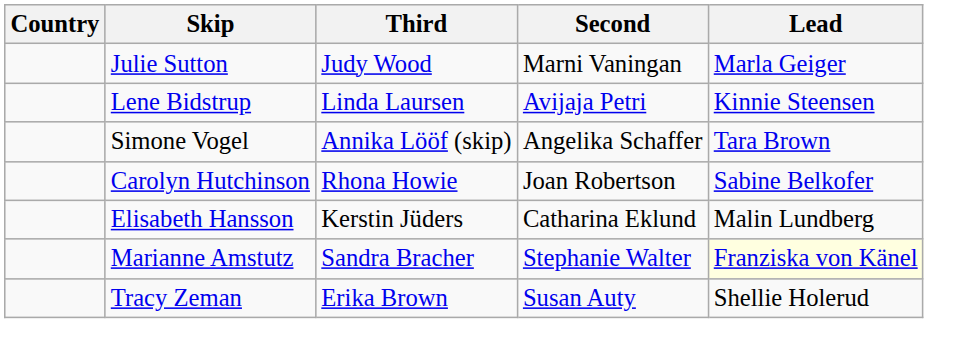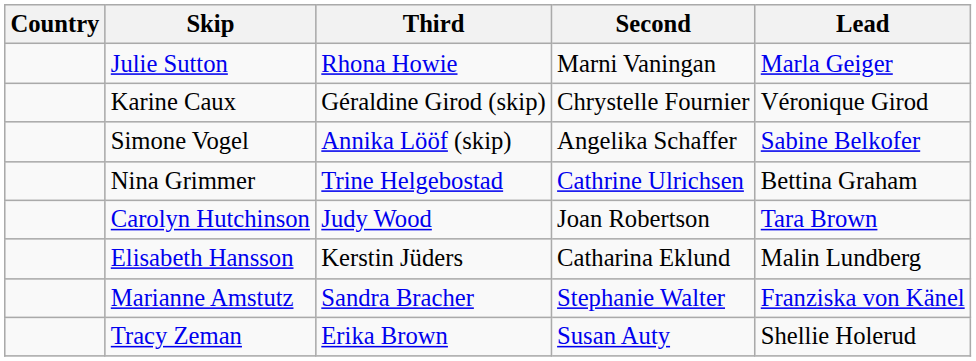 <table class=wikitable>
 <tr>
 <th>Country</th>
 <th>Skip</th>
 <th>Third</th>
 <th>Second</th>
 <th>Lead</th>
 </tr>
 <tr>
 <td></td>
 <td><a href='#'>Julie Sutton</a></td>
-<td><a href='#'>Judy Wood</a></td>
+<td><a href='#'>Rhona Howie</a></td>
 <td>Marni Vaningan</td>
 <td><a href='#'>Marla Geiger</a></td>
 </tr>
 <tr>
 <td></td>
-<td><a href='#'>Lene Bidstrup</a></td>
-<td><a href='#'>Linda Laursen</a></td>
-<td><a href='#'>Avijaja Petri</a></td>
-<td><a href='#'>Kinnie Steensen</a></td>
+<td>Karine Caux</td>
+<td>Géraldine Girod (skip)</td>
+<td>Chrystelle Fournier</td>
+<td>Véronique Girod</td>
 </tr>
 <tr>
 <td></td>
 <td>Simone Vogel</td>
 <td><a href='#'>Annika Lööf</a> (skip)</td>
 <td>Angelika Schaffer</td>
-<td><a href='#'>Tara Brown</a></td>
+<td><a href='#'>Sabine Belkofer</a></td>
+</tr>
+<tr>
+<td></td>
+<td>Nina Grimmer</td>
+<td><a href='#'>Trine Helgebostad</a></td>
+<td><a href='#'>Cathrine Ulrichsen</a></td>
+<td>Bettina Graham</td>
 </tr>
 <tr>
 <td></td>
 <td><a href='#'>Carolyn Hutchinson</a></td>
-<td><a href='#'>Rhona Howie</a></td>
+<td><a href='#'>Judy Wood</a></td>
 <td>Joan Robertson</td>
-<td><a href='#'>Sabine Belkofer</a></td>
+<td><a href='#'>Tara Brown</a></td>
 </tr>
 <tr>
 <td></td>
 <td><a href='#'>Elisabeth Hansson</a></td>
 <td>Kerstin Jüders</td>
 <td>Catharina Eklund</td>
 <td>Malin Lundberg</td>
 </tr>
 <tr>
 <td></td>
 <td><a href='#'>Marianne Amstutz</a></td>
 <td><a href='#'>Sandra Bracher</a></td>
 <td><a href='#'>Stephanie Walter</a></td>
-<td style="background: lightyellow;"><a href='#'>Franziska von Känel</a></td>
+<td><a href='#'>Franziska von Känel</a></td>
 </tr>
 <tr>
 <td></td>
 <td><a href='#'>Tracy Zeman</a></td>
 <td><a href='#'>Erika Brown</a></td>
 <td><a href='#'>Susan Auty</a></td>
 <td>Shellie Holerud</td>
 </tr>
 </table>
